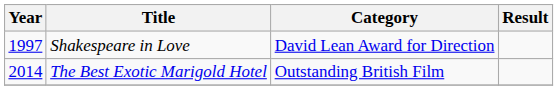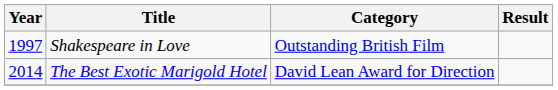 <table class="wikitable">
 <tr>
 <th>Year</th>
 <th>Title</th>
 <th>Category</th>
 <th>Result</th>
 </tr>
 <tr>
 <td><a href='#'>1997</a></td>
 <td><em>Shakespeare in Love</em></td>
-<td><a href='#'>David Lean Award for Direction</a></td>
+<td><a href='#'>Outstanding British Film</a></td>
 <td></td>
 </tr>
 <tr>
 <td><a href='#'>2014</a></td>
 <td><em><a href='#'>The Best Exotic Marigold Hotel</a></em></td>
-<td><a href='#'>Outstanding British Film</a></td>
+<td><a href='#'>David Lean Award for Direction</a></td>
 <td></td>
 </tr>
 <tr>
 </tr>
 </table>
